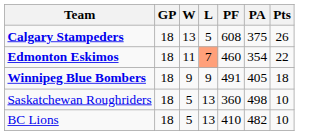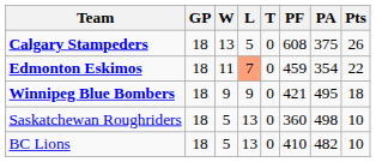 <table class="wikitable">
 <tr>
 <th>Team</th>
 <th>GP</th>
 <th>W</th>
 <th>L</th>
+<th>T</th>
 <th>PF</th>
 <th>PA</th>
 <th>Pts</th>
 </tr>
 <tr align="center">
 <td align="left"><strong><a href='#'>Calgary Stampeders</a></strong></td>
 <td>18</td>
 <td>13</td>
 <td>5</td>
+<td>0</td>
 <td>608</td>
 <td>375</td>
 <td>26</td>
 </tr>
 <tr align="center">
 <td align="left"><strong><a href='#'>Edmonton Eskimos</a></strong></td>
 <td>18</td>
 <td>11</td>
 <td style="background: lightsalmon;">7</td>
-<td>460</td>
+<td>0</td>
+<td>459</td>
 <td>354</td>
 <td>22</td>
 </tr>
 <tr align="center">
 <td align="left"><strong><a href='#'>Winnipeg Blue Bombers</a></strong></td>
 <td>18</td>
 <td>9</td>
 <td>9</td>
-<td>491</td>
-<td>405</td>
+<td>0</td>
+<td>421</td>
+<td>495</td>
 <td>18</td>
 </tr>
 <tr align="center">
 <td align="left"><a href='#'>Saskatchewan Roughriders</a></td>
 <td>18</td>
 <td>5</td>
 <td>13</td>
+<td>0</td>
 <td>360</td>
 <td>498</td>
 <td>10</td>
 </tr>
 <tr align="center">
 <td align="left"><a href='#'>BC Lions</a></td>
 <td>18</td>
 <td>5</td>
 <td>13</td>
+<td>0</td>
 <td>410</td>
 <td>482</td>
 <td>10</td>
 </tr>
 </table>
